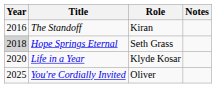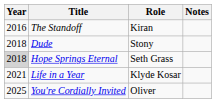 <table class="wikitable">
 <tr>
 <th>Year</th>
 <th>Title</th>
 <th>Role</th>
 <th>Notes</th>
 </tr>
 <tr>
 <td>2016</td>
 <td><em>The Standoff</em></td>
 <td>Kiran</td>
 <td></td>
 </tr>
 <tr>
+<td>2018</td>
+<td><em><a href='#'>Dude</a></em></td>
+<td>Stony</td>
+<td></td>
+</tr>
+<tr>
 <td style="background: lightgrey;">2018</td>
 <td><em><a href='#'>Hope Springs Eternal</a></em></td>
 <td>Seth Grass</td>
 <td></td>
 </tr>
 <tr>
-<td>2020</td>
+<td>2021</td>
 <td><em><a href='#'>Life in a Year</a></em></td>
 <td>Klyde Kosar</td>
 <td></td>
 </tr>
 <tr>
 <td>2025</td>
 <td><em><a href='#'>You're Cordially Invited</a></em></td>
 <td>Oliver</td>
 <td></td>
 </tr>
 </table>
